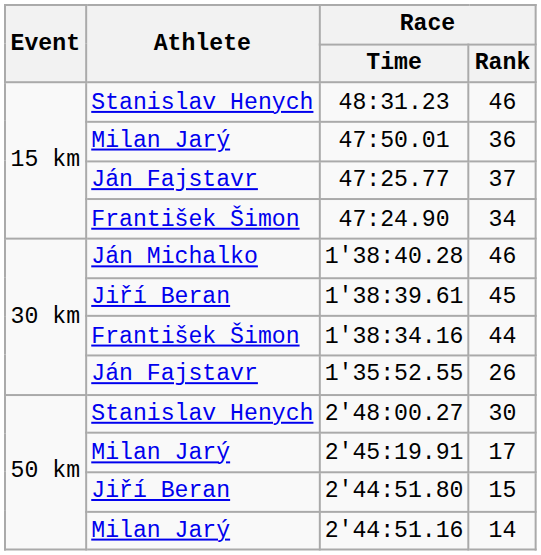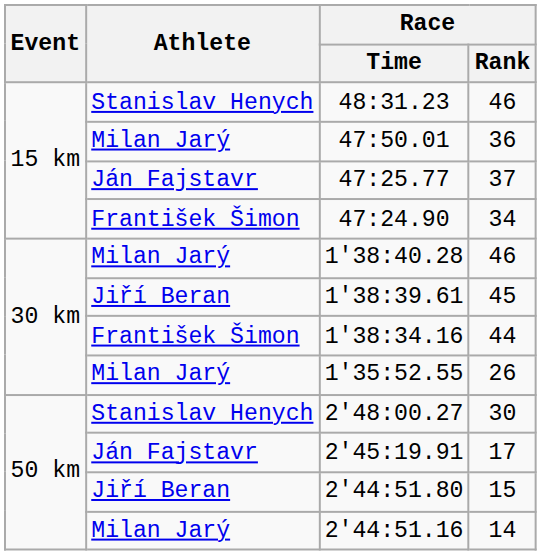 <table class="wikitable" border="1" style="font-size:90%">
 <tr>
 <th rowspan=2>Event</th>
 <th rowspan=2>Athlete</th>
 <th colspan=2>Race</th>
 </tr>
 <tr>
 <th>Time</th>
 <th>Rank</th>
 </tr>
 <tr>
 <td rowspan=4>15 km</td>
 <td><a href='#'>Stanislav Henych</a></td>
 <td align=center>48:31.23</td>
 <td align=center>46</td>
 </tr>
 <tr>
 <td><a href='#'>Milan Jarý</a></td>
 <td align=center>47:50.01</td>
 <td align=center>36</td>
 </tr>
 <tr>
 <td><a href='#'>Ján Fajstavr</a></td>
 <td align=center>47:25.77</td>
 <td align=center>37</td>
 </tr>
 <tr>
 <td><a href='#'>František Šimon</a></td>
 <td align=center>47:24.90</td>
 <td align=center>34</td>
 </tr>
 <tr>
 <td rowspan=4>30 km</td>
-<td><a href='#'>Ján Michalko</a></td>
+<td><a href='#'>Milan Jarý</a></td>
 <td align=center>1'38:40.28</td>
 <td align=center>46</td>
 </tr>
 <tr>
 <td><a href='#'>Jiří Beran</a></td>
 <td align=center>1'38:39.61</td>
 <td align=center>45</td>
 </tr>
 <tr>
 <td><a href='#'>František Šimon</a></td>
 <td align=center>1'38:34.16</td>
 <td align=center>44</td>
 </tr>
 <tr>
-<td><a href='#'>Ján Fajstavr</a></td>
+<td><a href='#'>Milan Jarý</a></td>
 <td align=center>1'35:52.55</td>
 <td align=center>26</td>
 </tr>
 <tr>
 <td rowspan=4>50 km</td>
 <td><a href='#'>Stanislav Henych</a></td>
 <td align=center>2'48:00.27</td>
 <td align=center>30</td>
 </tr>
 <tr>
-<td><a href='#'>Milan Jarý</a></td>
+<td><a href='#'>Ján Fajstavr</a></td>
 <td align=center>2'45:19.91</td>
 <td align=center>17</td>
 </tr>
 <tr>
 <td><a href='#'>Jiří Beran</a></td>
 <td align=center>2'44:51.80</td>
 <td align=center>15</td>
 </tr>
 <tr>
 <td><a href='#'>Milan Jarý</a></td>
 <td align=center>2'44:51.16</td>
 <td align=center>14</td>
 </tr>
 </table>
